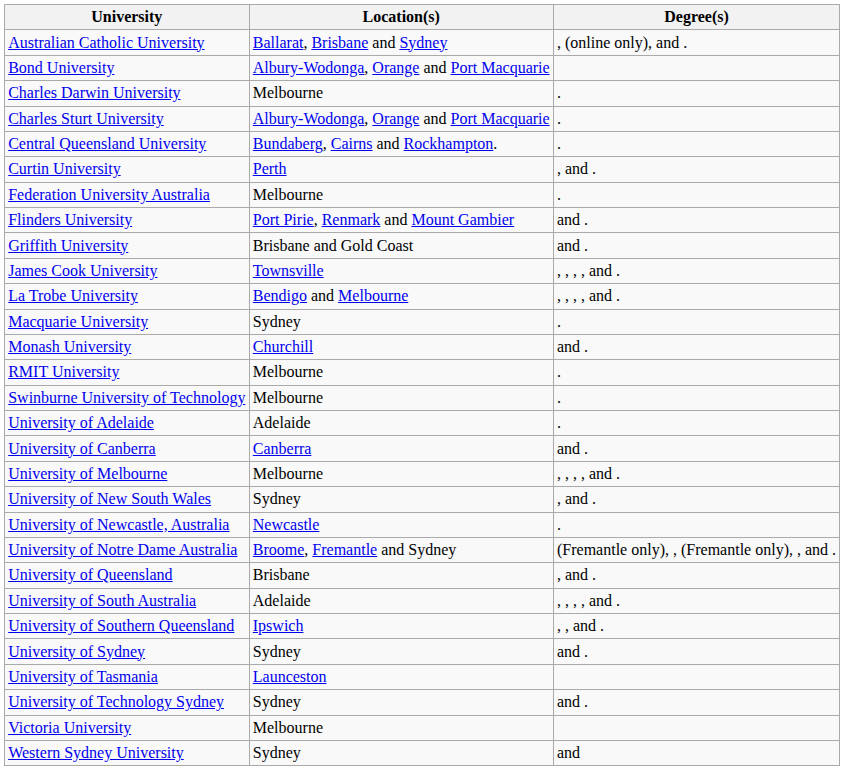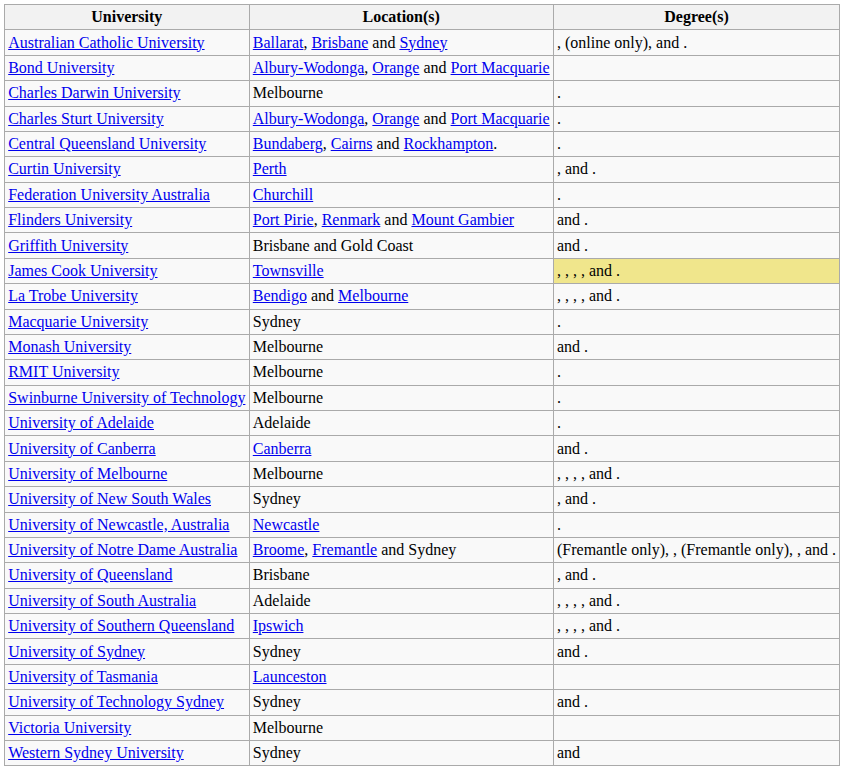 <table class="wikitable sortable">
 <tr>
 <th>University</th>
 <th>Location(s)</th>
 <th>Degree(s)</th>
 </tr>
 <tr>
 <td><a href='#'>Australian Catholic University</a></td>
 <td><a href='#'>Ballarat</a>, <a href='#'>Brisbane</a> and <a href='#'>Sydney</a></td>
 <td>,  (online only),  and .</td>
 </tr>
 <tr>
 <td><a href='#'>Bond University</a></td>
 <td><a href='#'>Albury-Wodonga</a>, <a href='#'>Orange</a> and <a href='#'>Port Macquarie</a></td>
 <td></td>
 </tr>
 <tr>
 <td><a href='#'>Charles Darwin University</a></td>
 <td>Melbourne</td>
 <td>.</td>
 </tr>
 <tr>
 <td><a href='#'>Charles Sturt University</a></td>
 <td><a href='#'>Albury-Wodonga</a>, <a href='#'>Orange</a> and <a href='#'>Port Macquarie</a></td>
 <td>.</td>
 </tr>
 <tr>
 <td><a href='#'>Central Queensland University</a></td>
 <td><a href='#'>Bundaberg</a>, <a href='#'>Cairns</a> and <a href='#'>Rockhampton</a>.</td>
 <td>.</td>
 </tr>
 <tr>
 <td><a href='#'>Curtin University</a></td>
 <td><a href='#'>Perth</a></td>
 <td>,  and .</td>
 </tr>
 <tr>
 <td><a href='#'>Federation University Australia</a></td>
-<td>Melbourne</td>
+<td><a href='#'>Churchill</a></td>
 <td>.</td>
 </tr>
 <tr>
 <td><a href='#'>Flinders University</a></td>
 <td><a href='#'>Port Pirie</a>, <a href='#'>Renmark</a> and <a href='#'>Mount Gambier</a></td>
 <td> and .</td>
 </tr>
 <tr>
 <td><a href='#'>Griffith University</a></td>
 <td>Brisbane and Gold Coast</td>
 <td> and .</td>
 </tr>
 <tr>
 <td><a href='#'>James Cook University</a></td>
 <td><a href='#'>Townsville</a></td>
-<td>, , , ,  and .</td>
+<td style="background: khaki;">, , , ,  and .</td>
 </tr>
 <tr>
 <td><a href='#'>La Trobe University</a></td>
 <td><a href='#'>Bendigo</a> and <a href='#'>Melbourne</a></td>
 <td>, , , ,  and .</td>
 </tr>
 <tr>
 <td><a href='#'>Macquarie University</a></td>
 <td>Sydney</td>
 <td>.</td>
 </tr>
 <tr>
 <td><a href='#'>Monash University</a></td>
-<td><a href='#'>Churchill</a></td>
+<td>Melbourne</td>
 <td> and .</td>
 </tr>
 <tr>
 <td><a href='#'>RMIT University</a></td>
 <td>Melbourne</td>
 <td>.</td>
 </tr>
 <tr>
 <td><a href='#'>Swinburne University of Technology</a></td>
 <td>Melbourne</td>
 <td>.</td>
 </tr>
 <tr>
 <td><a href='#'>University of Adelaide</a></td>
 <td>Adelaide</td>
 <td>.</td>
 </tr>
 <tr>
 <td><a href='#'>University of Canberra</a></td>
 <td><a href='#'>Canberra</a></td>
 <td> and .</td>
 </tr>
 <tr>
 <td><a href='#'>University of Melbourne</a></td>
 <td>Melbourne</td>
 <td>, , , ,  and .</td>
 </tr>
 <tr>
 <td><a href='#'>University of New South Wales</a></td>
 <td>Sydney</td>
 <td>,  and .</td>
 </tr>
 <tr>
 <td><a href='#'>University of Newcastle, Australia</a></td>
 <td><a href='#'>Newcastle</a></td>
 <td>.</td>
 </tr>
 <tr>
 <td><a href='#'>University of Notre Dame Australia</a></td>
 <td><a href='#'>Broome</a>, <a href='#'>Fremantle</a> and Sydney</td>
 <td> (Fremantle only), ,  (Fremantle only), ,  and .</td>
 </tr>
 <tr>
 <td><a href='#'>University of Queensland</a></td>
 <td>Brisbane</td>
 <td>,  and .</td>
 </tr>
 <tr>
 <td><a href='#'>University of South Australia</a></td>
 <td>Adelaide</td>
 <td>, , , ,  and .</td>
 </tr>
 <tr>
 <td><a href='#'>University of Southern Queensland</a></td>
 <td><a href='#'>Ipswich</a></td>
-<td>, ,  and .</td>
+<td>, , , ,  and .</td>
 </tr>
 <tr>
 <td><a href='#'>University of Sydney</a></td>
 <td>Sydney</td>
 <td> and .</td>
 </tr>
 <tr>
 <td><a href='#'>University of Tasmania</a></td>
 <td><a href='#'>Launceston</a></td>
 <td></td>
 </tr>
 <tr>
 <td><a href='#'>University of Technology Sydney</a></td>
 <td>Sydney</td>
 <td> and .</td>
 </tr>
 <tr>
 <td><a href='#'>Victoria University</a></td>
 <td>Melbourne</td>
 <td></td>
 </tr>
 <tr>
 <td><a href='#'>Western Sydney University</a></td>
 <td>Sydney</td>
 <td> and </td>
 </tr>
 </table>
